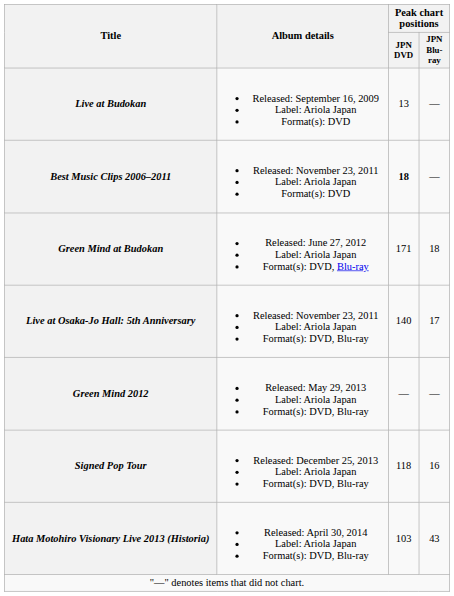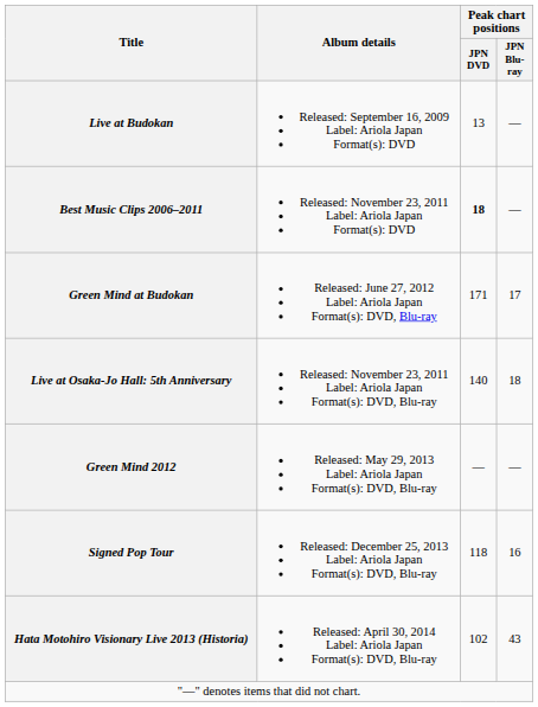 <table class="wikitable plainrowheaders" style="text-align:center;">
 <tr>
 <th style="width:20em;" rowspan="2">Title</th>
 <th style="width:16em;" rowspan="2">Album details</th>
 <th colspan="2">Peak chart positions</th>
 </tr>
 <tr>
 <th style="width:3em;font-size:85%;">JPN DVD<br></th>
 <th style="width:3em;font-size:85%;">JPN Blu-ray<br></th>
 </tr>
 <tr>
 <th scope="row"><em>Live at Budokan</em></th>
 <td><br><ul><li>Released: September 16, 2009</li><li>Label: Ariola Japan</li><li>Format(s): DVD</li></ul></td>
 <td>13</td>
 <td>—</td>
 </tr>
 <tr>
 <th scope="row"><em>Best Music Clips 2006–2011</em></th>
 <td><br><ul><li>Released: November 23, 2011</li><li>Label: Ariola Japan</li><li>Format(s): DVD</li></ul></td>
 <td><strong>18</strong></td>
 <td>—</td>
 </tr>
 <tr>
 <th scope="row"><em>Green Mind at Budokan</em></th>
 <td><br><ul><li>Released: June 27, 2012</li><li>Label: Ariola Japan</li><li>Format(s): DVD, <a href='#'>Blu-ray</a></li></ul></td>
 <td>171</td>
-<td>18</td>
+<td>17</td>
 </tr>
 <tr>
 <th scope="row"><em>Live at Osaka-Jo Hall: 5th Anniversary</em></th>
 <td><br><ul><li>Released: November 23, 2011</li><li>Label: Ariola Japan</li><li>Format(s): DVD, Blu-ray</li></ul></td>
 <td>140</td>
-<td>17</td>
+<td>18</td>
 </tr>
 <tr>
 <th scope="row"><em>Green Mind 2012</em></th>
 <td><br><ul><li>Released: May 29, 2013</li><li>Label: Ariola Japan</li><li>Format(s): DVD, Blu-ray</li></ul></td>
 <td>—</td>
 <td>—</td>
 </tr>
 <tr>
 <th scope="row"><em>Signed Pop Tour</em></th>
 <td><br><ul><li>Released: December 25, 2013</li><li>Label: Ariola Japan</li><li>Format(s): DVD, Blu-ray</li></ul></td>
 <td>118</td>
 <td>16</td>
 </tr>
 <tr>
 <th scope="row"><em>Hata Motohiro Visionary Live 2013 (Historia)</em></th>
 <td><br><ul><li>Released: April 30, 2014</li><li>Label: Ariola Japan</li><li>Format(s): DVD, Blu-ray</li></ul></td>
-<td>103</td>
+<td>102</td>
 <td>43</td>
 </tr>
 <tr>
 <td colspan="6">"—" denotes items that did not chart.</td>
 </tr>
 </table>
